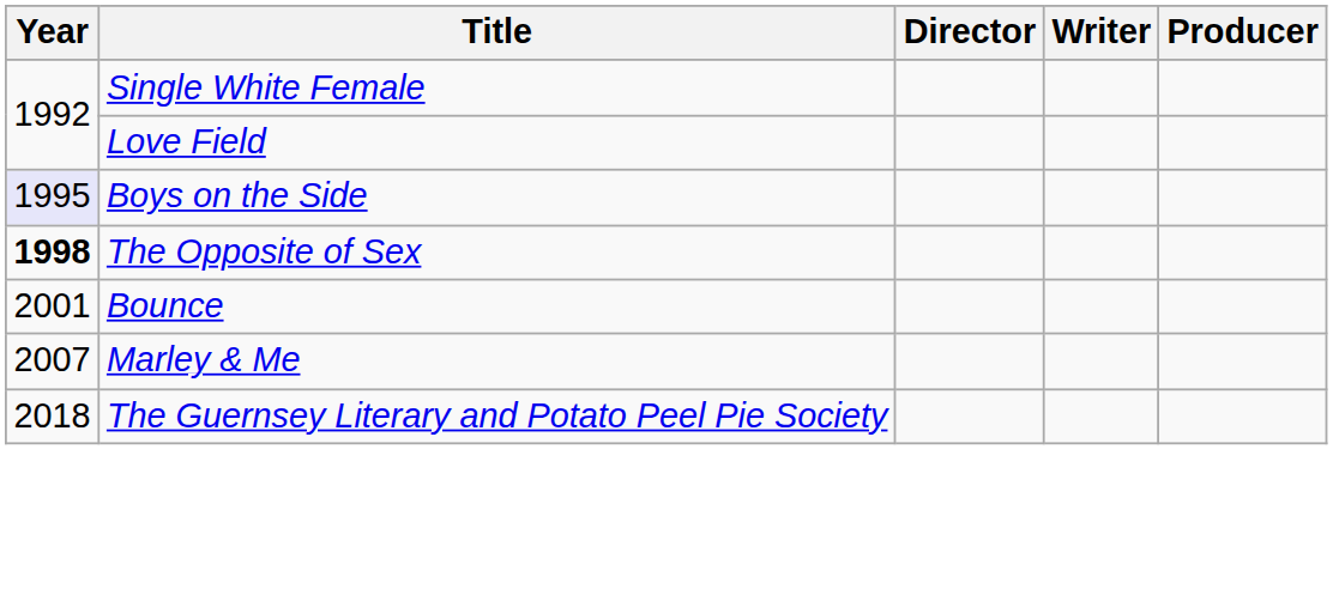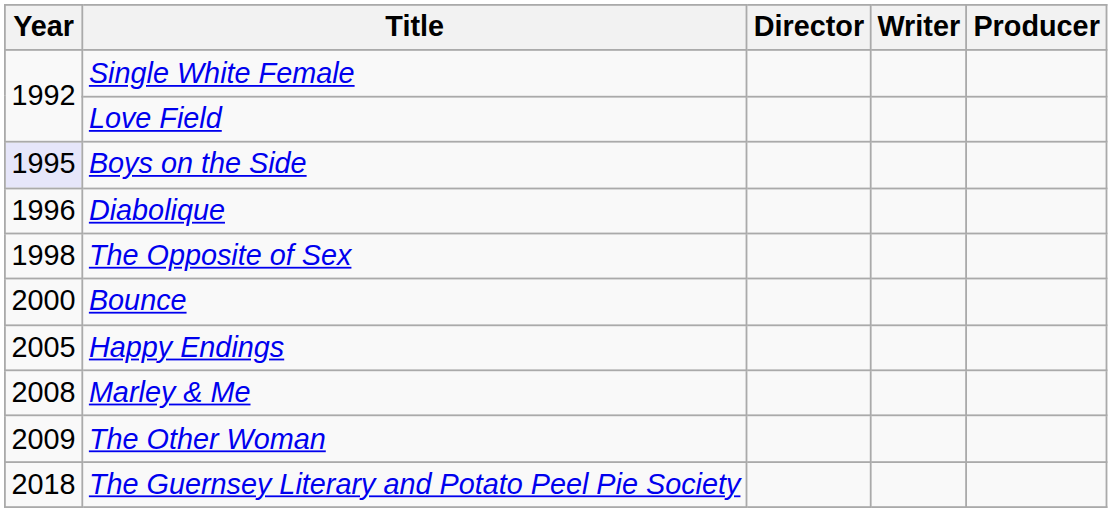 <table class="wikitable">
 <tr>
 <th>Year</th>
 <th>Title</th>
 <th>Director</th>
 <th>Writer</th>
 <th>Producer</th>
 </tr>
 <tr>
 <td rowspan=2>1992</td>
 <td><em><a href='#'>Single White Female</a></em></td>
 <td></td>
 <td></td>
 <td></td>
 </tr>
 <tr>
 <td><em><a href='#'>Love Field</a></em></td>
 <td></td>
 <td></td>
 <td></td>
 </tr>
 <tr>
 <td style="background: lavender;">1995</td>
 <td><em><a href='#'>Boys on the Side</a></em></td>
 <td></td>
 <td></td>
 <td></td>
 </tr>
 <tr>
-<td><strong>1998</strong></td>
+<td>1996</td>
+<td><em><a href='#'>Diabolique</a></em></td>
+<td></td>
+<td></td>
+<td></td>
+</tr>
+<tr>
+<td>1998</td>
 <td><em><a href='#'>The Opposite of Sex</a></em></td>
 <td></td>
 <td></td>
 <td></td>
 </tr>
 <tr>
-<td>2001</td>
+<td>2000</td>
 <td><em><a href='#'>Bounce</a></em></td>
 <td></td>
 <td></td>
 <td></td>
 </tr>
 <tr>
-<td>2007</td>
+<td>2005</td>
+<td><em><a href='#'>Happy Endings</a></em></td>
+<td></td>
+<td></td>
+<td></td>
+</tr>
+<tr>
+<td>2008</td>
 <td><em><a href='#'>Marley & Me</a></em></td>
+<td></td>
+<td></td>
+<td></td>
+</tr>
+<tr>
+<td>2009</td>
+<td><em><a href='#'>The Other Woman</a></em></td>
 <td></td>
 <td></td>
 <td></td>
 </tr>
 <tr>
 <td>2018</td>
 <td><em><a href='#'>The Guernsey Literary and Potato Peel Pie Society</a></em></td>
 <td></td>
 <td></td>
 <td></td>
 </tr>
 </table>
